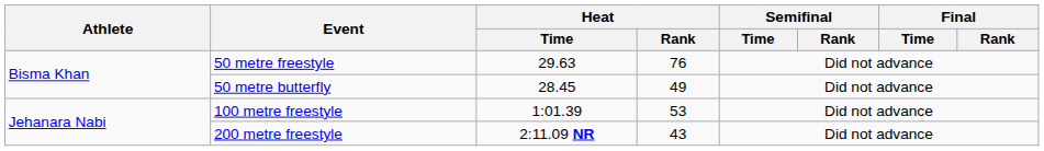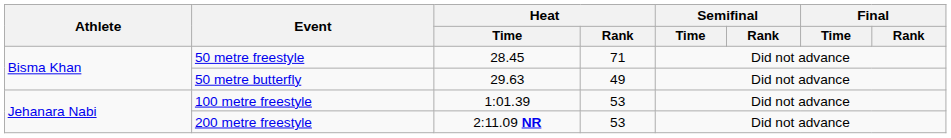 <table class="wikitable" style="text-align:center; font-size:90%; width:50%;">
 <tr>
 <th rowspan="2">Athlete</th>
 <th rowspan="2">Event</th>
 <th colspan="2">Heat</th>
 <th colspan="2">Semifinal</th>
 <th colspan="2">Final</th>
 </tr>
 <tr style="font-size:95%">
 <th>Time</th>
 <th>Rank</th>
 <th>Time</th>
 <th>Rank</th>
 <th>Time</th>
 <th>Rank</th>
 </tr>
 <tr>
 <td align=left rowspan=2><a href='#'>Bisma Khan</a></td>
 <td align=left><a href='#'>50 metre freestyle</a></td>
-<td>29.63</td>
-<td>76</td>
+<td>28.45</td>
+<td>71</td>
 <td colspan=4>Did not advance</td>
 </tr>
 <tr>
 <td align=left><a href='#'>50 metre butterfly</a></td>
-<td>28.45</td>
+<td>29.63</td>
 <td>49</td>
 <td colspan=4>Did not advance</td>
 </tr>
 <tr>
 <td align=left rowspan=2><a href='#'>Jehanara Nabi</a></td>
 <td align=left><a href='#'>100 metre freestyle</a></td>
 <td>1:01.39</td>
 <td>53</td>
 <td colspan=4>Did not advance</td>
 </tr>
 <tr>
 <td align=left><a href='#'>200 metre freestyle</a></td>
 <td>2:11.09 <strong><a href='#'>NR</a></strong></td>
-<td>43</td>
+<td>53</td>
 <td colspan=4>Did not advance</td>
 </tr>
 </table>
